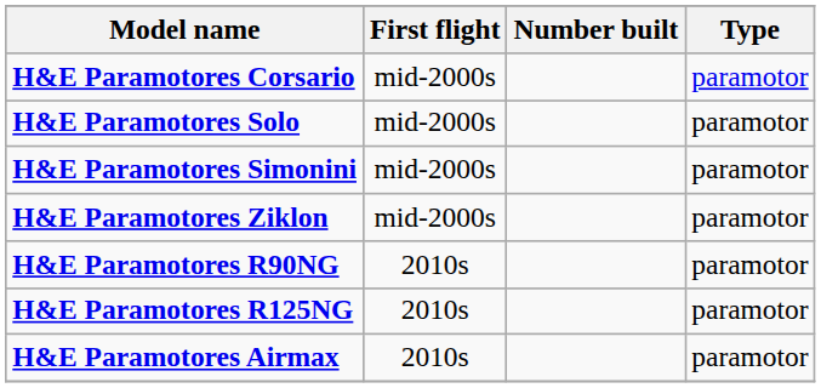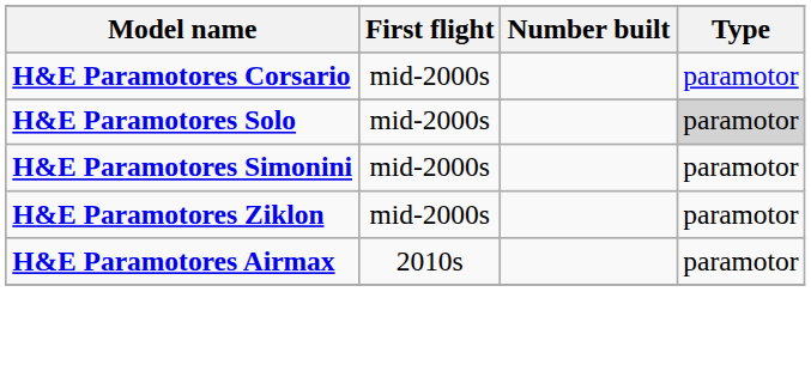 <table class="wikitable" align=center style="font-size:90%;">
 <tr>
 </tr>
 <tr style="background:#efefef;">
 <th>Model name</th>
 <th>First flight</th>
 <th>Number built</th>
 <th>Type</th>
 </tr>
 <tr>
 <td align=left><strong><a href='#'>H&E Paramotores Corsario</a></strong></td>
 <td align=center>mid-2000s</td>
 <td align=center></td>
 <td align=left><a href='#'>paramotor</a></td>
 </tr>
 <tr>
 <td align=left><strong><a href='#'>H&E Paramotores Solo</a></strong></td>
 <td align=center>mid-2000s</td>
 <td align=center></td>
-<td align=left>paramotor</td>
+<td align=left style="background: lightgrey;">paramotor</td>
 </tr>
 <tr>
 <td align=left><strong><a href='#'>H&E Paramotores Simonini</a></strong></td>
 <td align=center>mid-2000s</td>
 <td align=center></td>
 <td align=left>paramotor</td>
 </tr>
 <tr>
 <td align=left><strong><a href='#'>H&E Paramotores Ziklon</a></strong></td>
 <td align=center>mid-2000s</td>
 <td align=center></td>
 <td align=left>paramotor</td>
 </tr>
 <tr>
-<td align=left><strong><a href='#'>H&E Paramotores R90NG</a></strong></td>
-<td align=center>2010s</td>
-<td align=center></td>
-<td align=left>paramotor</td>
-</tr>
-<tr>
-<td align=left><strong><a href='#'>H&E Paramotores R125NG</a></strong></td>
-<td align=center>2010s</td>
-<td align=center></td>
-<td align=left>paramotor</td>
-</tr>
-<tr>
 <td align=left><strong><a href='#'>H&E Paramotores Airmax</a></strong></td>
 <td align=center>2010s</td>
 <td align=center></td>
 <td align=left>paramotor</td>
 </tr>
 <tr>
 </tr>
 </table>
